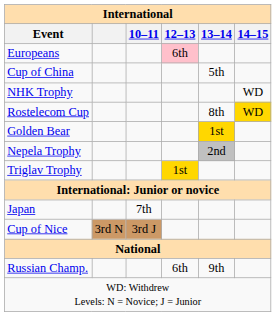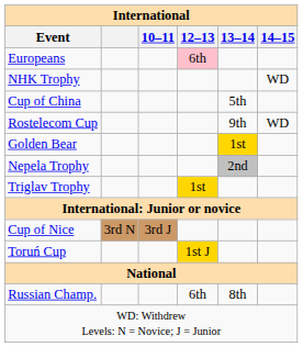 <table class="wikitable" style="text-align:center">
 <tr>
 <th style="background-color: #ffdead; " colspan=6 align=center>International</th>
 </tr>
 <tr>
 <th>Event</th>
 <th></th>
 <th><a href='#'>10–11</a></th>
 <th><a href='#'>12–13</a></th>
 <th><a href='#'>13–14</a></th>
 <th><a href='#'>14–15</a></th>
 </tr>
 <tr>
 <td align=left><a href='#'>Europeans</a></td>
 <td></td>
 <td></td>
 <td style="background: pink;">6th</td>
 <td></td>
 <td></td>
 </tr>
 <tr>
+<td align=left> <a href='#'>NHK Trophy</a></td>
+<td></td>
+<td></td>
+<td></td>
+<td></td>
+<td>WD</td>
+</tr>
+<tr>
 <td align=left> <a href='#'>Cup of China</a></td>
 <td></td>
 <td></td>
 <td></td>
 <td>5th</td>
 <td></td>
 </tr>
 <tr>
-<td align=left> <a href='#'>NHK Trophy</a></td>
-<td></td>
-<td></td>
-<td></td>
-<td></td>
-<td>WD</td>
-</tr>
-<tr>
 <td align=left> <a href='#'>Rostelecom Cup</a></td>
 <td></td>
 <td></td>
 <td></td>
-<td>8th</td>
-<td style="background: gold;">WD</td>
+<td>9th</td>
+<td>WD</td>
 </tr>
 <tr>
 <td align=left><a href='#'>Golden Bear</a></td>
 <td></td>
 <td></td>
 <td></td>
 <td bgcolor=gold>1st</td>
 <td></td>
 </tr>
 <tr>
 <td align=left><a href='#'>Nepela Trophy</a></td>
 <td></td>
 <td></td>
 <td></td>
 <td bgcolor=silver>2nd</td>
 <td></td>
 </tr>
 <tr>
 <td align=left><a href='#'>Triglav Trophy</a></td>
 <td></td>
 <td></td>
 <td bgcolor=gold>1st</td>
 <td></td>
 <td></td>
 </tr>
 <tr>
 <th style="background-color: #ffdead; " colspan=6 align=center>International: Junior or novice</th>
 </tr>
 <tr>
-<td align=left> <a href='#'>Japan</a></td>
-<td></td>
-<td>7th</td>
+<td align=left><a href='#'>Cup of Nice</a></td>
+<td bgcolor=cc9966>3rd N</td>
+<td bgcolor=cc9966>3rd J</td>
 <td></td>
 <td></td>
 <td></td>
 </tr>
 <tr>
-<td align=left><a href='#'>Cup of Nice</a></td>
-<td bgcolor=cc9966>3rd N</td>
-<td bgcolor=cc9966>3rd J</td>
+<td align=left><a href='#'>Toruń Cup</a></td>
 <td></td>
+<td></td>
+<td bgcolor=gold>1st J</td>
 <td></td>
 <td></td>
 </tr>
 <tr>
 <th style="background-color: #ffdead; " colspan=6 align=center>National</th>
 </tr>
 <tr>
 <td align=left><a href='#'>Russian Champ.</a></td>
 <td></td>
 <td></td>
 <td>6th</td>
-<td>9th</td>
+<td>8th</td>
 <td></td>
 </tr>
 <tr>
 <td colspan=6 align=center><small> WD: Withdrew <br> Levels: N = Novice; J = Junior </small></td>
 </tr>
 </table>
